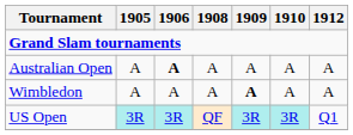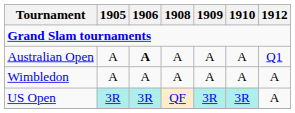 <table class=wikitable style=text-align:center>
 <tr>
 <th>Tournament</th>
 <th>1905</th>
 <th>1906</th>
 <th>1908</th>
 <th>1909</th>
 <th>1910</th>
 <th>1912</th>
 </tr>
 <tr>
 <td colspan=10 align=left><strong><a href='#'>Grand Slam tournaments</a></strong></td>
 </tr>
 <tr>
 <td align=left><a href='#'>Australian Open</a></td>
 <td>A</td>
 <td><strong>A</strong></td>
 <td>A</td>
 <td>A</td>
 <td>A</td>
-<td>A</td>
+<td><a href='#'>Q1</a></td>
 </tr>
 <tr>
 <td align=left><a href='#'>Wimbledon</a></td>
 <td>A</td>
 <td>A</td>
 <td>A</td>
-<td><strong>A</strong></td>
+<td>A</td>
 <td>A</td>
 <td>A</td>
 </tr>
 <tr>
 <td align=left><a href='#'>US Open</a></td>
 <td bgcolor=afeeee><a href='#'>3R</a></td>
 <td bgcolor=afeeee><a href='#'>3R</a></td>
 <td bgcolor=ffebcd><a href='#'>QF</a></td>
 <td bgcolor=afeeee><a href='#'>3R</a></td>
 <td bgcolor=afeeee><a href='#'>3R</a></td>
-<td><a href='#'>Q1</a></td>
+<td>A</td>
 </tr>
 <tr>
 </tr>
 </table>
